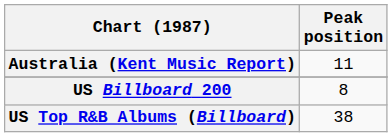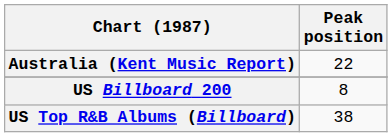 <table class="wikitable sortable plainrowheaders" style="text-align:center">
 <tr>
 <th scope="col">Chart (1987)</th>
 <th scope="col">Peak<br>position</th>
 </tr>
 <tr>
 <th scope="row">Australia (<a href='#'>Kent Music Report</a>)</th>
-<td style="text-align:center;">11</td>
+<td style="text-align:center;">22</td>
 </tr>
 <tr>
 </tr>
 <tr>
 </tr>
 <tr>
 </tr>
 <tr>
 </tr>
 <tr>
 </tr>
 <tr>
 </tr>
 <tr>
 <th scope="row">US <a href='#'><em>Billboard</em> 200</a></th>
 <td>8</td>
 </tr>
 <tr>
 <th scope="row">US <a href='#'>Top R&B Albums</a> (<em><a href='#'>Billboard</a></em>)</th>
 <td>38</td>
 </tr>
 </table>
